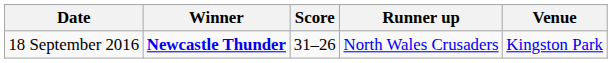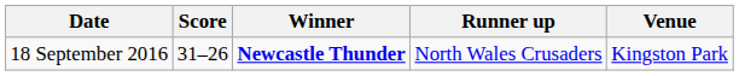 <table class="wikitable" style="text-align:center;">
 <tr>
 <th>Date</th>
+<th>Score</th>
 <th>Winner</th>
-<th>Score</th>
 <th>Runner up</th>
 <th>Venue</th>
 </tr>
 <tr>
 <td>18 September 2016</td>
+<td>31–26</td>
 <td> <strong><a href='#'>Newcastle Thunder</a></strong></td>
-<td>31–26</td>
 <td> <a href='#'>North Wales Crusaders</a></td>
 <td><a href='#'>Kingston Park</a></td>
 </tr>
 </table>
